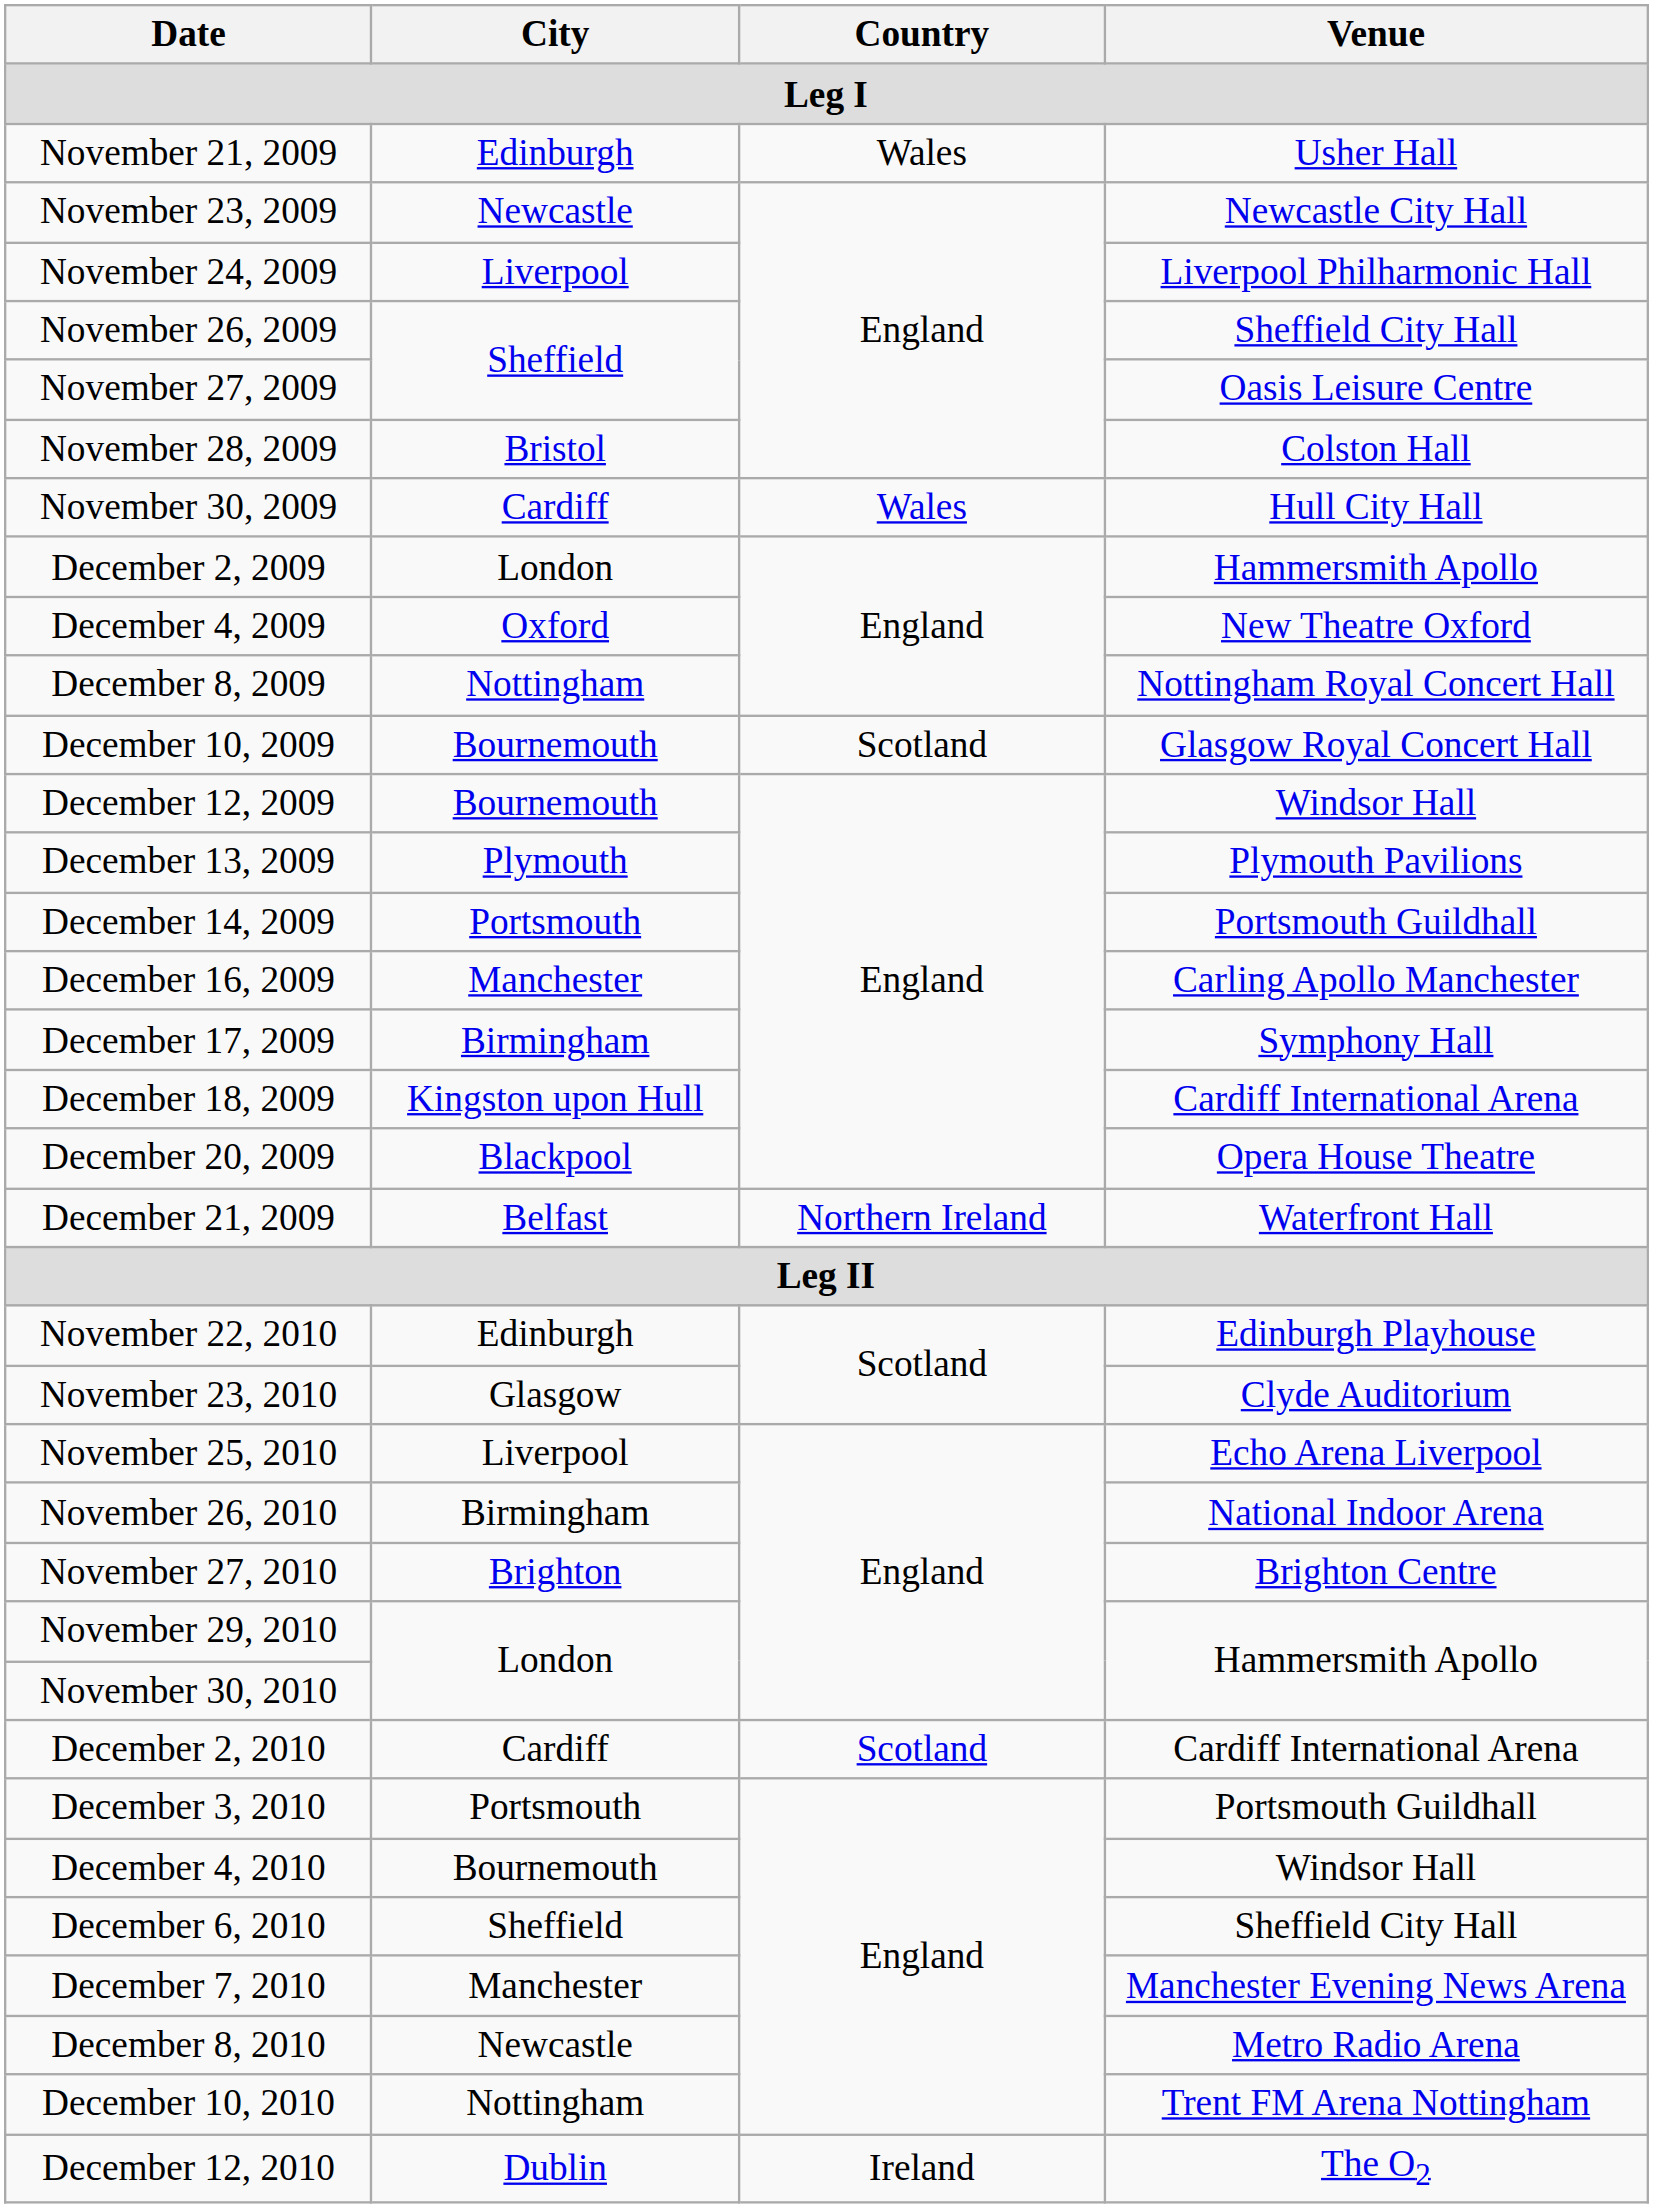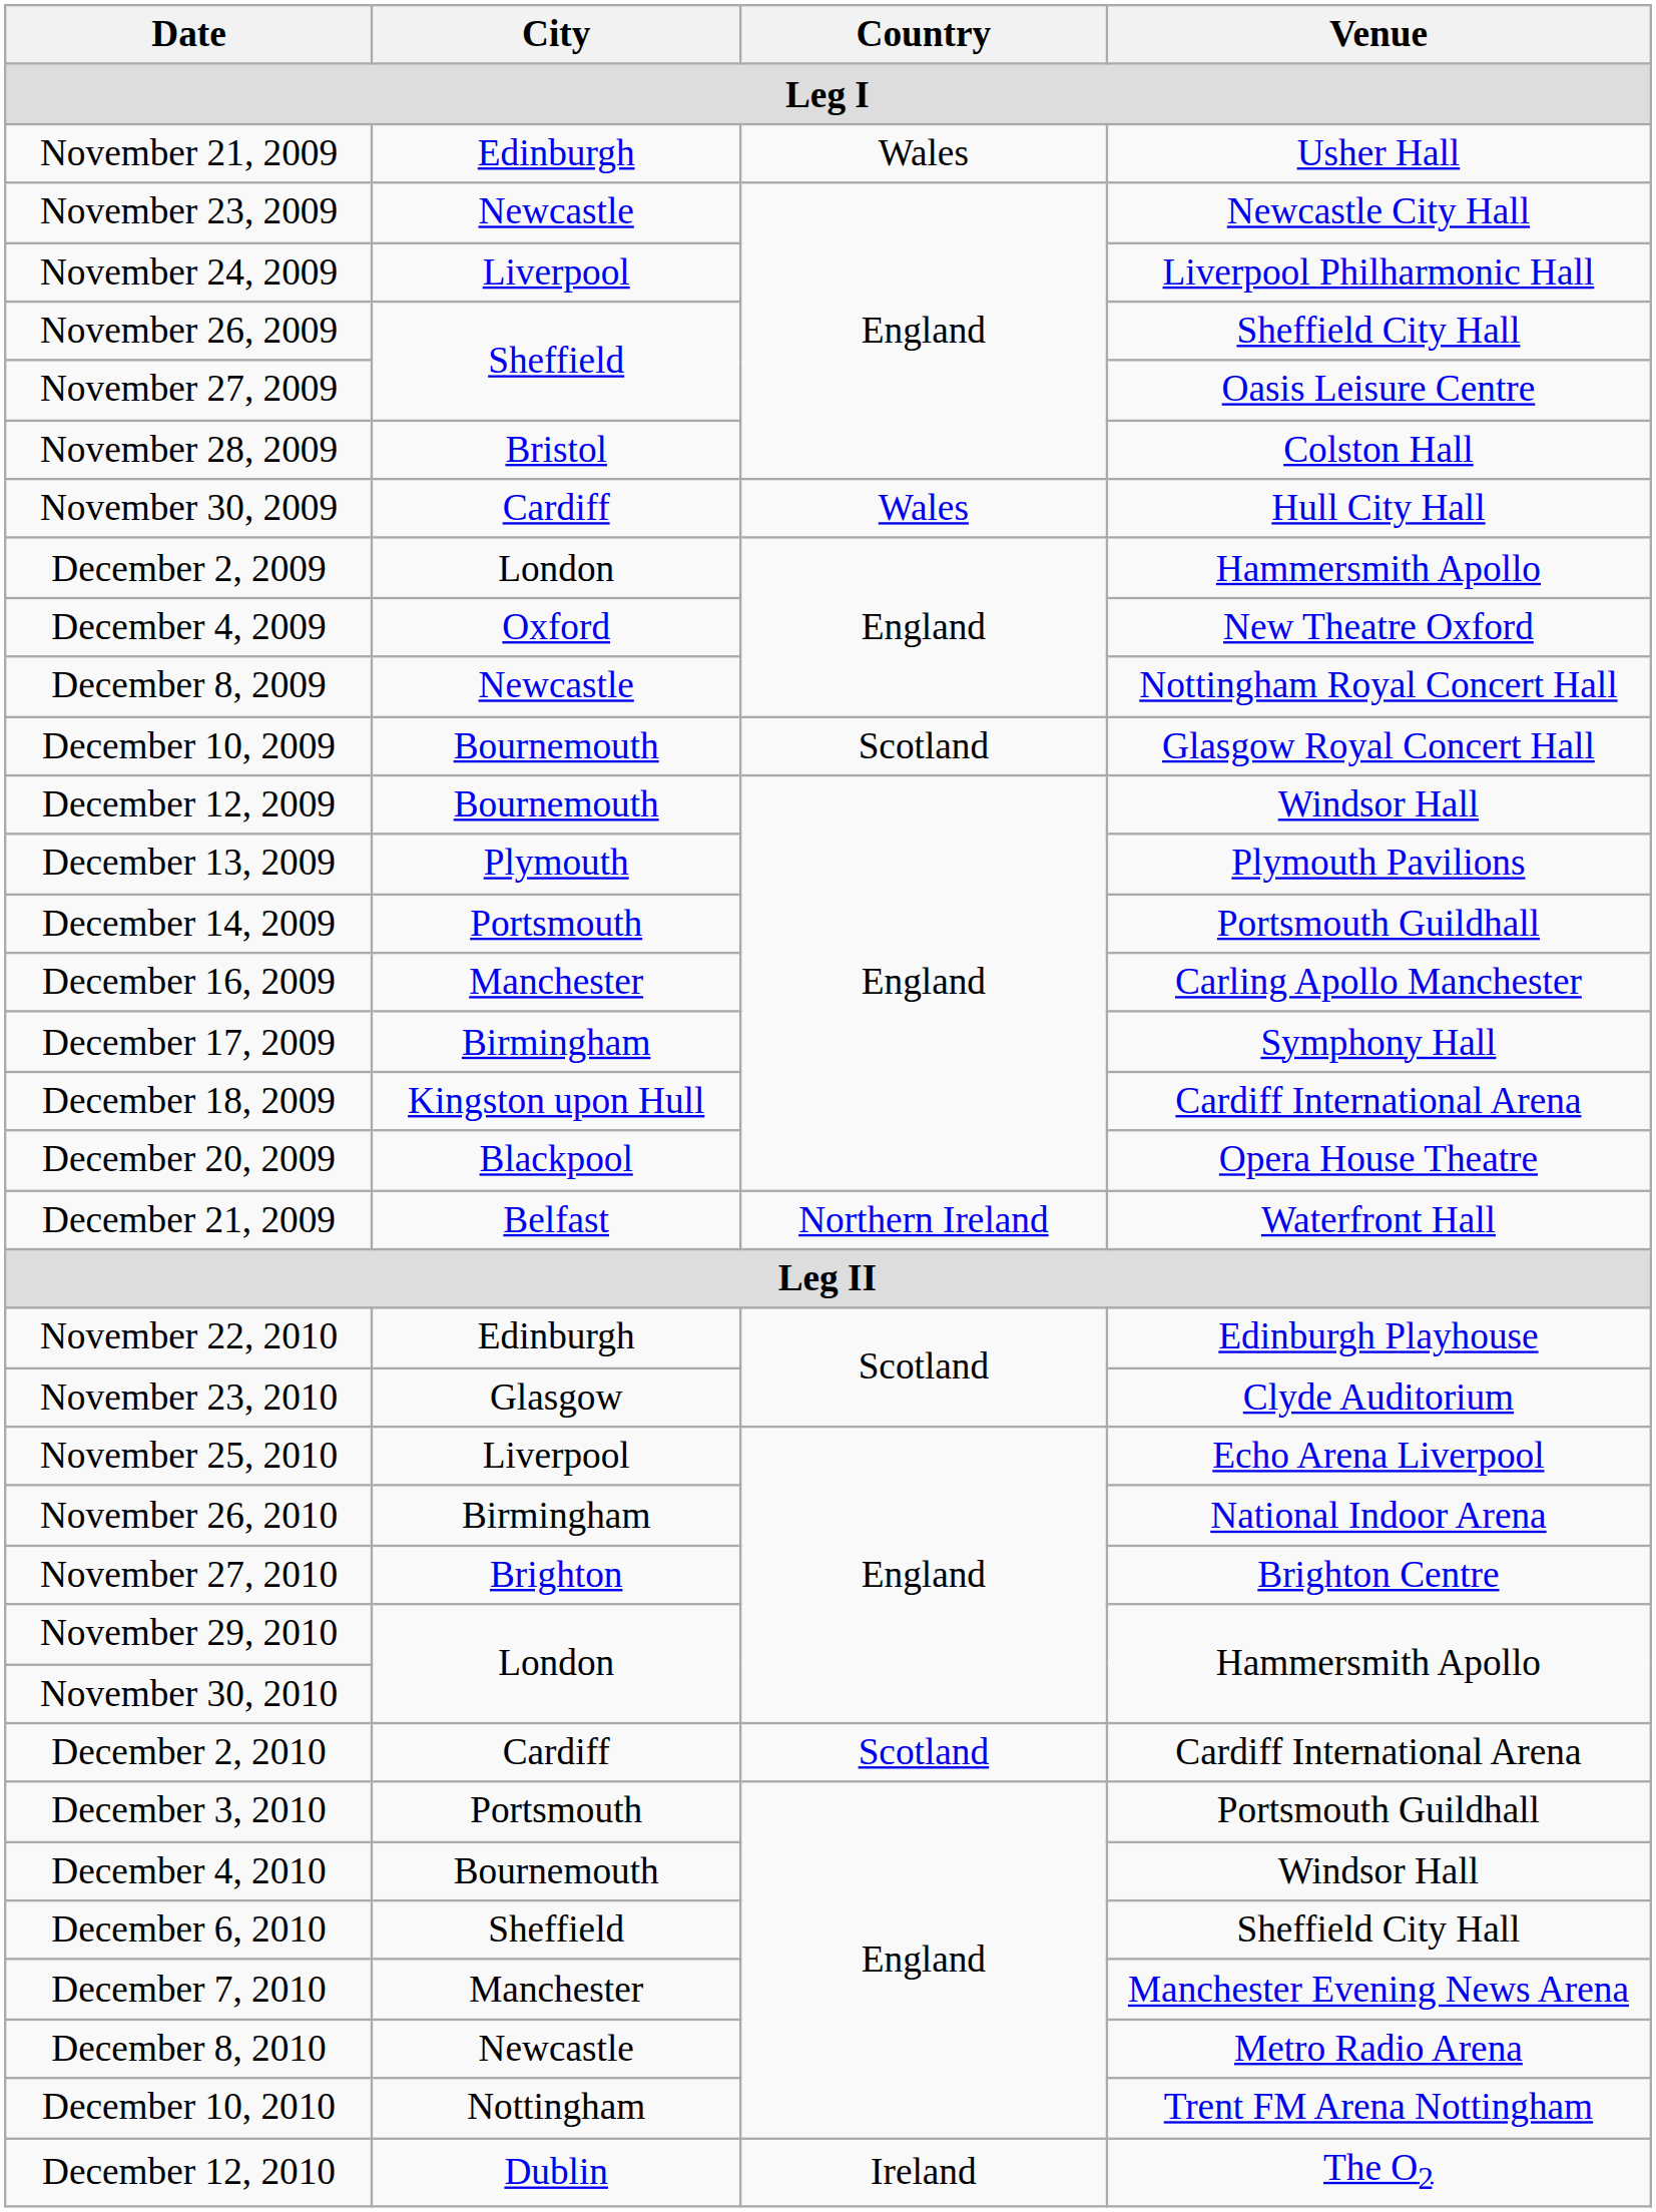 <table class="wikitable" style="text-align:center;">
 <tr>
 <th width="150">Date</th>
 <th width="150">City</th>
 <th width="150">Country</th>
 <th width="225">Venue</th>
 </tr>
 <tr bgcolor="#DDDDDD">
 <td colspan=4><strong>Leg I</strong></td>
 </tr>
 <tr>
 <td>November 21, 2009</td>
 <td><a href='#'>Edinburgh</a></td>
 <td>Wales</td>
 <td><a href='#'>Usher Hall</a></td>
 </tr>
 <tr>
 <td>November 23, 2009</td>
 <td><a href='#'>Newcastle</a></td>
 <td rowspan="5">England</td>
 <td><a href='#'>Newcastle City Hall</a></td>
 </tr>
 <tr>
 <td>November 24, 2009</td>
 <td><a href='#'>Liverpool</a></td>
 <td><a href='#'>Liverpool Philharmonic Hall</a></td>
 </tr>
 <tr>
 <td>November 26, 2009</td>
 <td rowspan="2"><a href='#'>Sheffield</a></td>
 <td><a href='#'>Sheffield City Hall</a></td>
 </tr>
 <tr>
 <td>November 27, 2009</td>
 <td><a href='#'>Oasis Leisure Centre</a></td>
 </tr>
 <tr>
 <td>November 28, 2009</td>
 <td><a href='#'>Bristol</a></td>
 <td><a href='#'>Colston Hall</a></td>
 </tr>
 <tr>
 <td>November 30, 2009</td>
 <td><a href='#'>Cardiff</a></td>
 <td><a href='#'>Wales</a></td>
 <td><a href='#'>Hull City Hall</a></td>
 </tr>
 <tr>
 <td>December 2, 2009</td>
 <td>London</td>
 <td rowspan="3">England</td>
 <td><a href='#'>Hammersmith Apollo</a></td>
 </tr>
 <tr>
 <td>December 4, 2009</td>
 <td><a href='#'>Oxford</a></td>
 <td><a href='#'>New Theatre Oxford</a></td>
 </tr>
 <tr>
 <td>December 8, 2009</td>
-<td><a href='#'>Nottingham</a></td>
+<td><a href='#'>Newcastle</a></td>
 <td><a href='#'>Nottingham Royal Concert Hall</a></td>
 </tr>
 <tr>
 <td>December 10, 2009</td>
 <td><a href='#'>Bournemouth</a></td>
 <td>Scotland</td>
 <td><a href='#'>Glasgow Royal Concert Hall</a></td>
 </tr>
 <tr>
 <td>December 12, 2009</td>
 <td><a href='#'>Bournemouth</a></td>
 <td rowspan="7">England</td>
 <td><a href='#'>Windsor Hall</a></td>
 </tr>
 <tr>
 <td>December 13, 2009</td>
 <td><a href='#'>Plymouth</a></td>
 <td><a href='#'>Plymouth Pavilions</a></td>
 </tr>
 <tr>
 <td>December 14, 2009</td>
 <td><a href='#'>Portsmouth</a></td>
 <td><a href='#'>Portsmouth Guildhall</a></td>
 </tr>
 <tr>
 <td>December 16, 2009</td>
 <td><a href='#'>Manchester</a></td>
 <td><a href='#'>Carling Apollo Manchester</a></td>
 </tr>
 <tr>
 <td>December 17, 2009</td>
 <td><a href='#'>Birmingham</a></td>
 <td><a href='#'>Symphony Hall</a></td>
 </tr>
 <tr>
 <td>December 18, 2009</td>
 <td><a href='#'>Kingston upon Hull</a></td>
 <td><a href='#'>Cardiff International Arena</a></td>
 </tr>
 <tr>
 <td>December 20, 2009</td>
 <td><a href='#'>Blackpool</a></td>
 <td><a href='#'>Opera House Theatre</a></td>
 </tr>
 <tr>
 <td>December 21, 2009</td>
 <td><a href='#'>Belfast</a></td>
 <td><a href='#'>Northern Ireland</a></td>
 <td><a href='#'>Waterfront Hall</a></td>
 </tr>
 <tr bgcolor="#DDDDDD">
 <td colspan=4><strong>Leg II</strong></td>
 </tr>
 <tr>
 <td>November 22, 2010</td>
 <td>Edinburgh</td>
 <td rowspan="2">Scotland</td>
 <td><a href='#'>Edinburgh Playhouse</a></td>
 </tr>
 <tr>
 <td>November 23, 2010</td>
 <td>Glasgow</td>
 <td><a href='#'>Clyde Auditorium</a></td>
 </tr>
 <tr>
 <td>November 25, 2010</td>
 <td>Liverpool</td>
 <td rowspan="5">England</td>
 <td><a href='#'>Echo Arena Liverpool</a></td>
 </tr>
 <tr>
 <td>November 26, 2010</td>
 <td>Birmingham</td>
 <td><a href='#'>National Indoor Arena</a></td>
 </tr>
 <tr>
 <td>November 27, 2010</td>
 <td><a href='#'>Brighton</a></td>
 <td><a href='#'>Brighton Centre</a></td>
 </tr>
 <tr>
 <td>November 29, 2010</td>
 <td rowspan="2">London</td>
 <td rowspan="2">Hammersmith Apollo</td>
 </tr>
 <tr>
 <td>November 30, 2010</td>
 </tr>
 <tr>
 <td>December 2, 2010</td>
 <td>Cardiff</td>
 <td><a href='#'>Scotland</a></td>
 <td>Cardiff International Arena</td>
 </tr>
 <tr>
 <td>December 3, 2010</td>
 <td>Portsmouth</td>
 <td rowspan="6">England</td>
 <td>Portsmouth Guildhall</td>
 </tr>
 <tr>
 <td>December 4, 2010</td>
 <td>Bournemouth</td>
 <td>Windsor Hall</td>
 </tr>
 <tr>
 <td>December 6, 2010</td>
 <td>Sheffield</td>
 <td>Sheffield City Hall</td>
 </tr>
 <tr>
 <td>December 7, 2010</td>
 <td>Manchester</td>
 <td><a href='#'>Manchester Evening News Arena</a></td>
 </tr>
 <tr>
 <td>December 8, 2010</td>
 <td>Newcastle</td>
 <td><a href='#'>Metro Radio Arena</a></td>
 </tr>
 <tr>
 <td>December 10, 2010</td>
 <td>Nottingham</td>
 <td><a href='#'>Trent FM Arena Nottingham</a></td>
 </tr>
 <tr>
 <td>December 12, 2010</td>
 <td><a href='#'>Dublin</a></td>
 <td>Ireland</td>
 <td><a href='#'>The O<sub>2</sub></a></td>
 </tr>
 </table>
